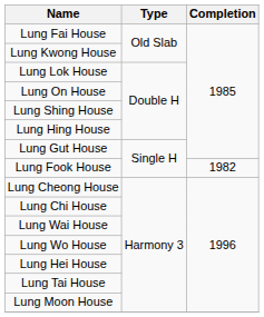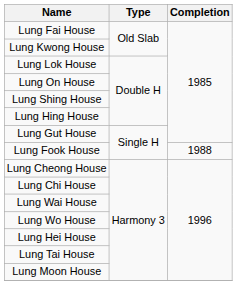 <table class="wikitable" style="text-align: center">
 <tr>
 <th>Name </th>
 <th>Type</th>
 <th>Completion</th>
 </tr>
 <tr>
 <td>Lung Fai House</td>
 <td rowspan="2">Old Slab</td>
 <td rowspan="7">1985</td>
 </tr>
 <tr>
 <td>Lung Kwong House</td>
 </tr>
 <tr>
 <td>Lung Lok House</td>
 <td rowspan="4">Double H</td>
 </tr>
 <tr>
 <td>Lung On House</td>
 </tr>
 <tr>
 <td>Lung Shing House</td>
 </tr>
 <tr>
 <td>Lung Hing House</td>
 </tr>
 <tr>
 <td>Lung Gut House</td>
 <td rowspan="2">Single H</td>
 </tr>
 <tr>
 <td>Lung Fook House</td>
-<td rowspan="1">1982</td>
+<td rowspan="1">1988</td>
 </tr>
 <tr>
 <td>Lung Cheong House</td>
 <td rowspan="7">Harmony 3</td>
 <td rowspan="7">1996</td>
 </tr>
 <tr>
 <td>Lung Chi House</td>
 </tr>
 <tr>
 <td>Lung Wai House</td>
 </tr>
 <tr>
 <td>Lung Wo House</td>
 </tr>
 <tr>
 <td>Lung Hei House</td>
 </tr>
 <tr>
 <td>Lung Tai House</td>
 </tr>
 <tr>
 <td>Lung Moon House</td>
 </tr>
 <tr>
 </tr>
 </table>
